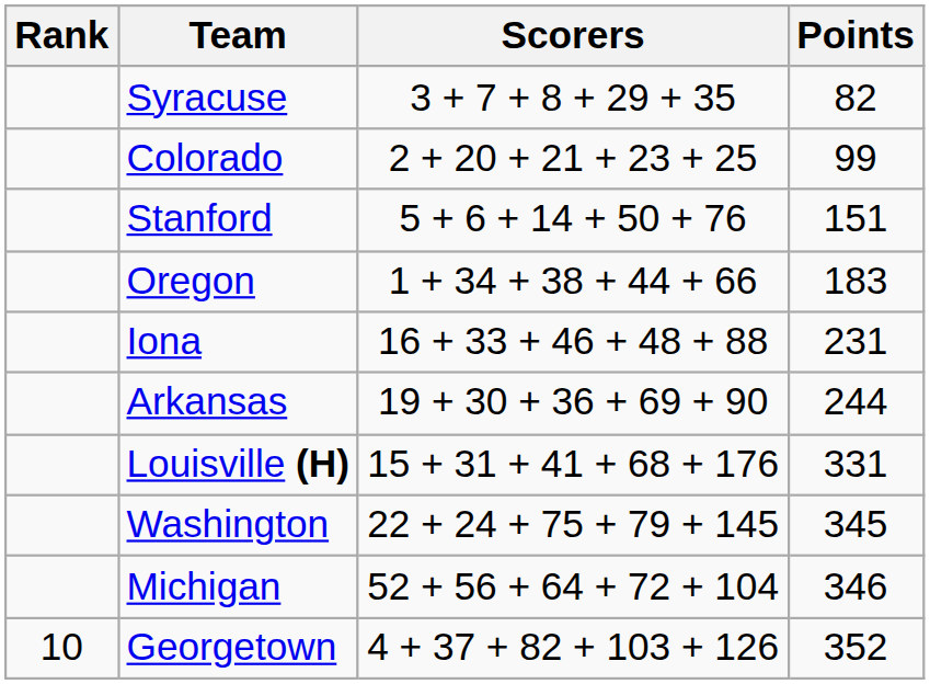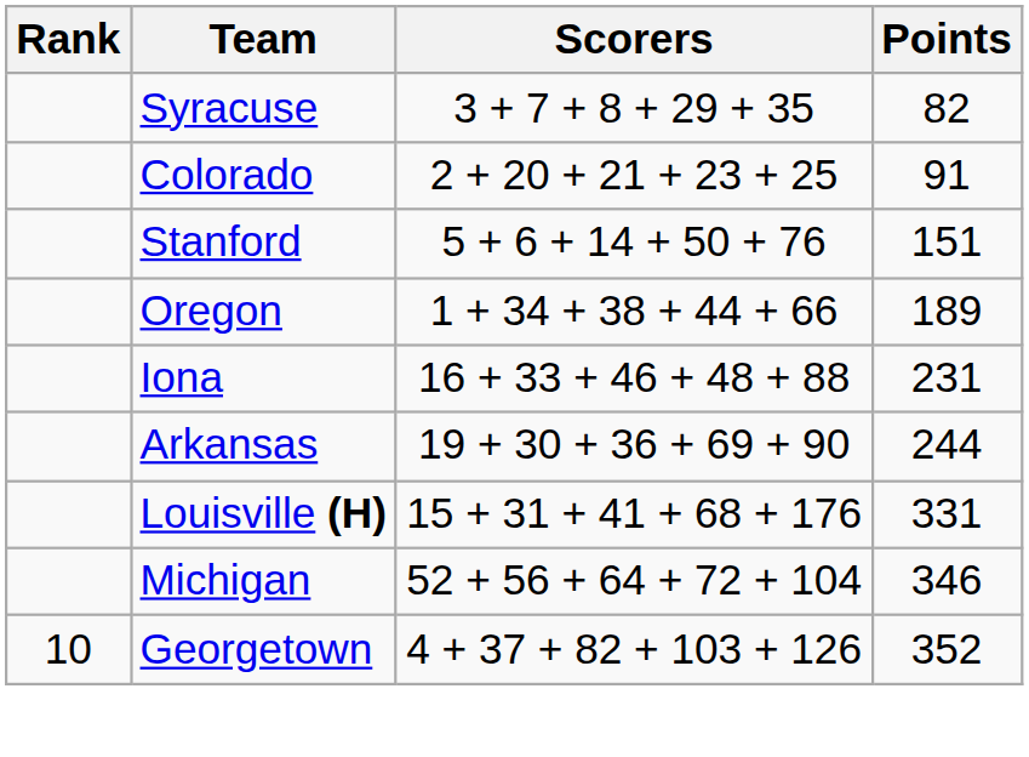 <table class="wikitable sortable" style="text-align:center">
 <tr>
 <th>Rank</th>
 <th>Team</th>
 <th>Scorers</th>
 <th>Points</th>
 </tr>
 <tr>
 <td></td>
 <td align=left><a href='#'>Syracuse</a></td>
 <td>3 + 7 + 8 + 29 + 35</td>
 <td>82</td>
 </tr>
 <tr>
 <td></td>
 <td align=left><a href='#'>Colorado</a></td>
 <td>2 + 20 + 21 + 23 + 25</td>
-<td>99</td>
+<td>91</td>
 </tr>
 <tr>
 <td></td>
 <td align=left><a href='#'>Stanford</a></td>
 <td>5 + 6 + 14 + 50 + 76</td>
 <td>151</td>
 </tr>
 <tr>
 <td></td>
 <td align=left><a href='#'>Oregon</a></td>
 <td>1 + 34 + 38 + 44 + 66</td>
-<td>183</td>
+<td>189</td>
 </tr>
 <tr>
 <td></td>
 <td align=left><a href='#'>Iona</a></td>
 <td>16 + 33 + 46 + 48 + 88</td>
 <td>231</td>
 </tr>
 <tr>
 <td></td>
 <td align=left><a href='#'>Arkansas</a></td>
 <td>19 + 30 + 36 + 69 + 90</td>
 <td>244</td>
 </tr>
 <tr>
 <td></td>
 <td align=left><a href='#'>Louisville</a> <strong>(H)</strong></td>
 <td>15 + 31 + 41 + 68 + 176</td>
 <td>331</td>
 </tr>
 <tr>
 <td></td>
-<td align=left><a href='#'>Washington</a></td>
-<td>22 + 24 + 75 + 79 + 145</td>
-<td>345</td>
-</tr>
-<tr>
-<td></td>
 <td align=left><a href='#'>Michigan</a></td>
 <td>52 + 56 + 64 + 72 + 104</td>
 <td>346</td>
 </tr>
 <tr>
 <td>10</td>
 <td align=left><a href='#'>Georgetown</a></td>
 <td>4 + 37 + 82 + 103 + 126</td>
 <td>352</td>
 </tr>
 </table>
